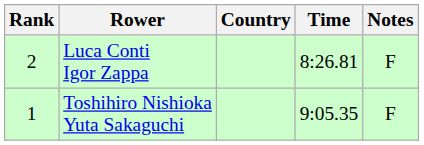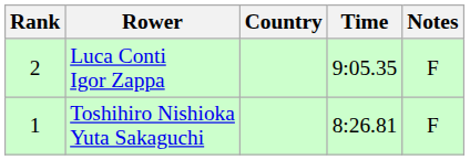 <table class="wikitable" style="text-align:center">
 <tr>
 <th>Rank</th>
 <th>Rower</th>
 <th>Country</th>
 <th>Time</th>
 <th>Notes</th>
 </tr>
 <tr bgcolor=ccffcc>
 <td>2</td>
 <td align="left"><a href='#'>Luca Conti</a><br><a href='#'>Igor Zappa</a></td>
 <td align="left"></td>
-<td>8:26.81</td>
+<td>9:05.35</td>
 <td>F</td>
 </tr>
 <tr bgcolor=ccffcc>
 <td>1</td>
 <td align="left"><a href='#'>Toshihiro Nishioka</a><br><a href='#'>Yuta Sakaguchi</a></td>
 <td align="left"></td>
-<td>9:05.35</td>
+<td>8:26.81</td>
 <td>F</td>
 </tr>
 </table>
